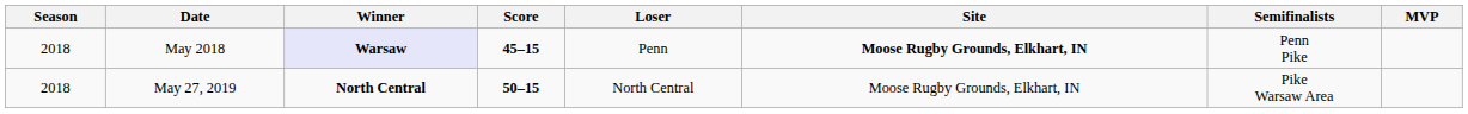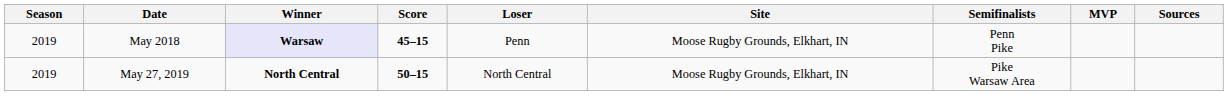 <table class="wikitable" style="width:100%;">
 <tr>
 <th>Season</th>
 <th>Date</th>
 <th>Winner</th>
 <th>Score</th>
 <th>Loser</th>
 <th>Site</th>
 <th>Semifinalists</th>
 <th>MVP</th>
+<th>Sources</th>
 </tr>
 <tr>
-<td align=center>2018</td>
+<td align=center>2019</td>
 <td align=center>May 2018</td>
 <td align=center style="background: lavender;"><strong>Warsaw</strong></td>
 <td align=center><strong>45–15</strong></td>
 <td align=center>Penn</td>
-<td align=center><strong>Moose Rugby Grounds, Elkhart, IN</strong></td>
+<td align=center>Moose Rugby Grounds, Elkhart, IN</td>
 <td align=center>Penn<br>Pike</td>
 <td align=center><br></td>
+<td align=center></td>
 </tr>
 <tr>
-<td align=center>2018</td>
+<td align=center>2019</td>
 <td align=center>May 27, 2019</td>
 <td align=center><strong>North Central</strong></td>
 <td align=center><strong>50–15</strong></td>
 <td align=center>North Central</td>
 <td align=center>Moose Rugby Grounds, Elkhart, IN</td>
 <td align=center>Pike<br>Warsaw Area</td>
 <td align=center><br></td>
+<td align=center></td>
 </tr>
 </table>
